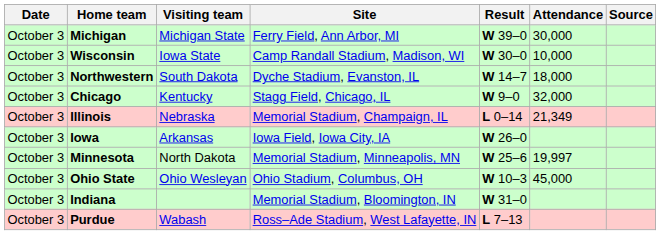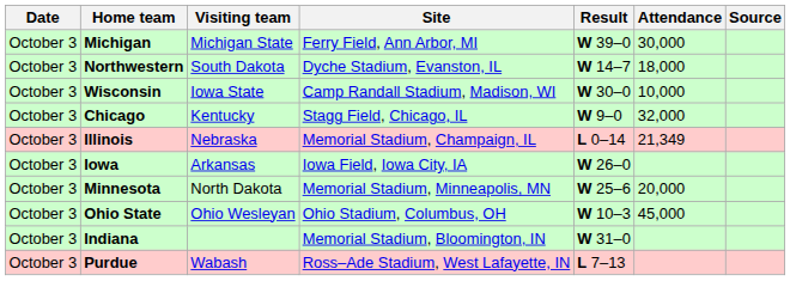 <table class="wikitable" style="font-size:95%;">
 <tr>
 <th>Date</th>
 <th>Home team</th>
 <th>Visiting team</th>
 <th>Site</th>
 <th>Result</th>
 <th>Attendance</th>
 <th class="unsortable">Source</th>
 </tr>
 <tr bgcolor=ccffcc>
 <td>October 3</td>
 <td><strong>Michigan</strong></td>
 <td><a href='#'>Michigan State</a></td>
 <td><a href='#'>Ferry Field</a>, <a href='#'>Ann Arbor, MI</a></td>
 <td><strong>W</strong> 39–0</td>
 <td>30,000</td>
 <td></td>
 </tr>
 <tr bgcolor=ccffcc>
 <td>October 3</td>
+<td><strong>Northwestern</strong></td>
+<td><a href='#'>South Dakota</a></td>
+<td><a href='#'>Dyche Stadium</a>, <a href='#'>Evanston, IL</a></td>
+<td><strong>W</strong> 14–7</td>
+<td>18,000</td>
+<td></td>
+</tr>
+<tr bgcolor=ccffcc>
+<td>October 3</td>
 <td><strong>Wisconsin</strong></td>
 <td><a href='#'>Iowa State</a></td>
 <td><a href='#'>Camp Randall Stadium</a>, <a href='#'>Madison, WI</a></td>
 <td><strong>W</strong> 30–0</td>
 <td>10,000</td>
-<td></td>
-</tr>
-<tr bgcolor=ccffcc>
-<td>October 3</td>
-<td><strong>Northwestern</strong></td>
-<td><a href='#'>South Dakota</a></td>
-<td><a href='#'>Dyche Stadium</a>, <a href='#'>Evanston, IL</a></td>
-<td><strong>W</strong> 14–7</td>
-<td>18,000</td>
 <td></td>
 </tr>
 <tr bgcolor=ccffcc>
 <td>October 3</td>
 <td><strong>Chicago</strong></td>
 <td><a href='#'>Kentucky</a></td>
 <td><a href='#'>Stagg Field</a>, <a href='#'>Chicago, IL</a></td>
 <td><strong>W</strong> 9–0</td>
 <td>32,000</td>
 <td></td>
 </tr>
 <tr bgcolor=ffcccc>
 <td>October 3</td>
 <td><strong>Illinois</strong></td>
 <td><a href='#'>Nebraska</a></td>
 <td><a href='#'>Memorial Stadium</a>, <a href='#'>Champaign, IL</a></td>
 <td><strong>L</strong> 0–14</td>
 <td>21,349</td>
 <td></td>
 </tr>
 <tr bgcolor=ccffcc>
 <td>October 3</td>
 <td><strong>Iowa</strong></td>
 <td><a href='#'>Arkansas</a></td>
 <td><a href='#'>Iowa Field</a>, <a href='#'>Iowa City, IA</a></td>
 <td><strong>W</strong> 26–0</td>
 <td></td>
 <td></td>
 </tr>
 <tr bgcolor=ccffcc>
 <td>October 3</td>
 <td><strong>Minnesota</strong></td>
 <td>North Dakota</td>
 <td><a href='#'>Memorial Stadium</a>, <a href='#'>Minneapolis, MN</a></td>
 <td><strong>W</strong> 25–6</td>
-<td>19,997</td>
+<td>20,000</td>
 <td></td>
 </tr>
 <tr bgcolor=ccffcc>
 <td>October 3</td>
 <td><strong>Ohio State</strong></td>
 <td><a href='#'>Ohio Wesleyan</a></td>
 <td><a href='#'>Ohio Stadium</a>, <a href='#'>Columbus, OH</a></td>
 <td><strong>W</strong> 10–3</td>
 <td>45,000</td>
 <td></td>
 </tr>
 <tr bgcolor=ccffcc>
 <td>October 3</td>
 <td><strong>Indiana</strong></td>
 <td></td>
 <td><a href='#'>Memorial Stadium</a>, <a href='#'>Bloomington, IN</a></td>
 <td><strong>W</strong> 31–0</td>
 <td></td>
 <td></td>
 </tr>
 <tr bgcolor=ffcccc>
 <td>October 3</td>
 <td><strong>Purdue</strong></td>
 <td><a href='#'>Wabash</a></td>
 <td><a href='#'>Ross–Ade Stadium</a>, <a href='#'>West Lafayette, IN</a></td>
 <td><strong>L</strong> 7–13</td>
 <td></td>
 <td></td>
 </tr>
 </table>
